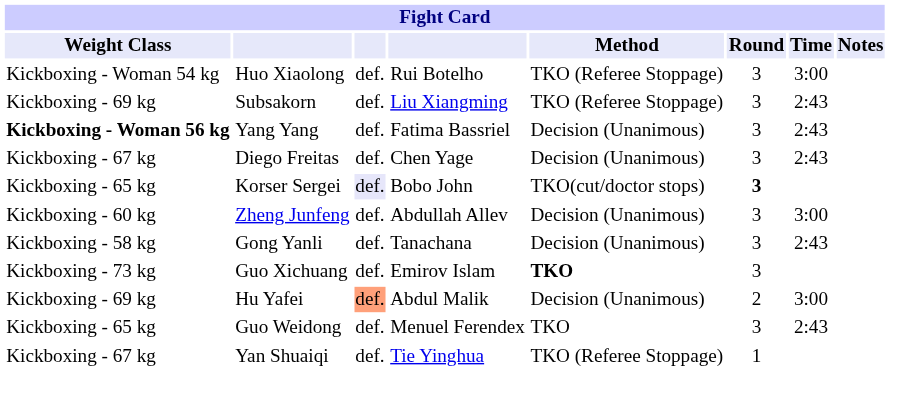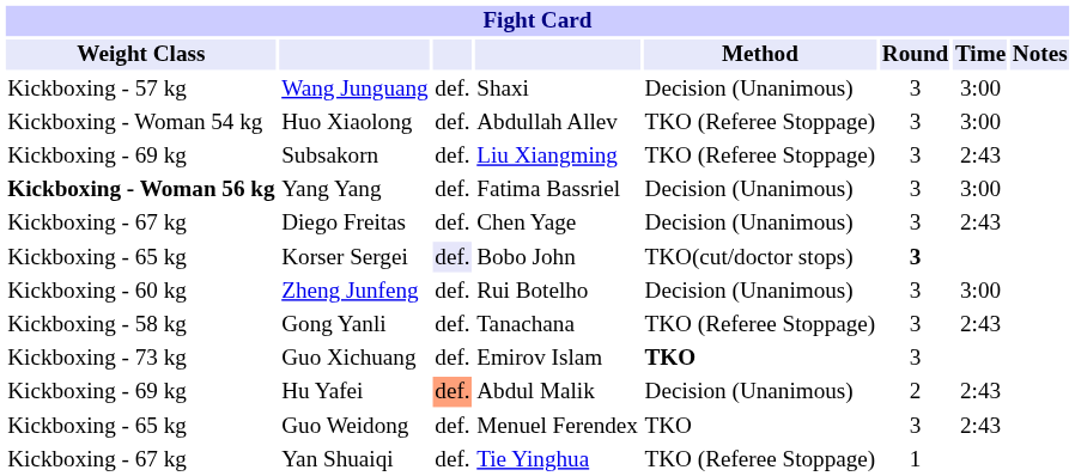 <table class="toccolours" style="font-size: 85%;">
 <tr>
 <th colspan="8" style="background-color: #ccf; color: #000080; text-align: center;"><strong>Fight Card</strong></th>
 </tr>
 <tr>
 <th colspan="1" style="background-color: #E6E8FA; color: #000000; text-align: center;">Weight Class</th>
 <th colspan="1" style="background-color: #E6E8FA; color: #000000; text-align: center;"></th>
 <th colspan="1" style="background-color: #E6E8FA; color: #000000; text-align: center;"></th>
 <th colspan="1" style="background-color: #E6E8FA; color: #000000; text-align: center;"></th>
 <th colspan="1" style="background-color: #E6E8FA; color: #000000; text-align: center;">Method</th>
 <th colspan="1" style="background-color: #E6E8FA; color: #000000; text-align: center;">Round</th>
 <th colspan="1" style="background-color: #E6E8FA; color: #000000; text-align: center;">Time</th>
 <th colspan="1" style="background-color: #E6E8FA; color: #000000; text-align: center;">Notes</th>
 </tr>
 <tr>
+<td>Kickboxing - 57 kg</td>
+<td> <a href='#'>Wang Junguang</a></td>
+<td align=center>def.</td>
+<td> Shaxi</td>
+<td>Decision (Unanimous)</td>
+<td align=center>3</td>
+<td align=center>3:00</td>
+<td></td>
+</tr>
+<tr>
 <td>Kickboxing - Woman 54 kg</td>
 <td> Huo Xiaolong</td>
 <td align=center>def.</td>
-<td> Rui Botelho</td>
+<td> Abdullah Allev</td>
 <td>TKO (Referee Stoppage)</td>
 <td align=center>3</td>
 <td align=center>3:00</td>
 <td></td>
 </tr>
 <tr>
 <td>Kickboxing - 69 kg</td>
 <td> Subsakorn</td>
 <td align=center>def.</td>
 <td> <a href='#'>Liu Xiangming</a></td>
 <td>TKO (Referee Stoppage)</td>
 <td align=center>3</td>
 <td align=center>2:43</td>
 <td></td>
 </tr>
 <tr>
 <td><strong>Kickboxing - Woman 56 kg</strong></td>
 <td> Yang Yang</td>
 <td align=center>def.</td>
 <td> Fatima Bassriel</td>
 <td>Decision (Unanimous)</td>
 <td align=center>3</td>
-<td align=center>2:43</td>
+<td align=center>3:00</td>
 <td></td>
 </tr>
 <tr>
 <td>Kickboxing - 67 kg</td>
 <td> Diego Freitas</td>
 <td align=center>def.</td>
 <td> Chen Yage</td>
 <td>Decision (Unanimous)</td>
 <td align=center>3</td>
 <td align=center>2:43</td>
 <td></td>
 </tr>
 <tr>
 <td>Kickboxing - 65 kg</td>
 <td> Korser Sergei</td>
 <td align=center style="background: lavender;">def.</td>
 <td> Bobo John</td>
 <td>TKO(cut/doctor stops)</td>
 <td align=center><strong>3</strong></td>
 <td align=center></td>
 <td></td>
 </tr>
 <tr>
 <td>Kickboxing - 60 kg</td>
 <td> <a href='#'>Zheng Junfeng</a></td>
 <td align=center>def.</td>
-<td> Abdullah Allev</td>
+<td> Rui Botelho</td>
 <td>Decision (Unanimous)</td>
 <td align=center>3</td>
 <td align=center>3:00</td>
 <td></td>
 </tr>
 <tr>
 <td>Kickboxing - 58 kg</td>
 <td> Gong Yanli</td>
 <td align=center>def.</td>
 <td> Tanachana</td>
-<td>Decision (Unanimous)</td>
+<td>TKO (Referee Stoppage)</td>
 <td align=center>3</td>
 <td align=center>2:43</td>
 <td></td>
 </tr>
 <tr>
 <td>Kickboxing - 73 kg</td>
 <td> Guo Xichuang</td>
 <td align=center>def.</td>
 <td> Emirov Islam</td>
 <td><strong>TKO</strong></td>
 <td align=center>3</td>
 <td align=center></td>
 <td></td>
 </tr>
 <tr>
 <td>Kickboxing - 69 kg</td>
 <td> Hu Yafei</td>
 <td align=center style="background: lightsalmon;">def.</td>
 <td> Abdul Malik</td>
 <td>Decision (Unanimous)</td>
 <td align=center>2</td>
-<td align=center>3:00</td>
+<td align=center>2:43</td>
 <td></td>
 </tr>
 <tr>
 <td>Kickboxing - 65 kg</td>
 <td> Guo Weidong</td>
 <td align=center>def.</td>
 <td> Menuel Ferendex</td>
 <td>TKO</td>
 <td align=center>3</td>
 <td align=center>2:43</td>
 <td></td>
 </tr>
 <tr>
 <td>Kickboxing - 67 kg</td>
 <td> Yan Shuaiqi</td>
 <td align=center>def.</td>
 <td> <a href='#'>Tie Yinghua</a></td>
 <td>TKO (Referee Stoppage)</td>
 <td align=center>1</td>
 <td align=center></td>
 <td></td>
 </tr>
 <tr>
 </tr>
 </table>
